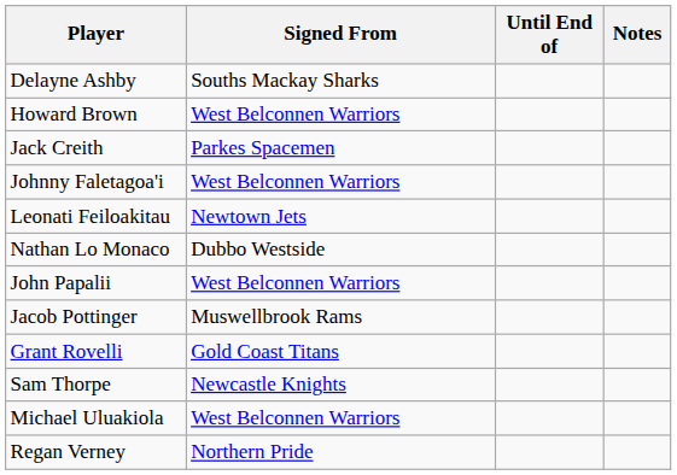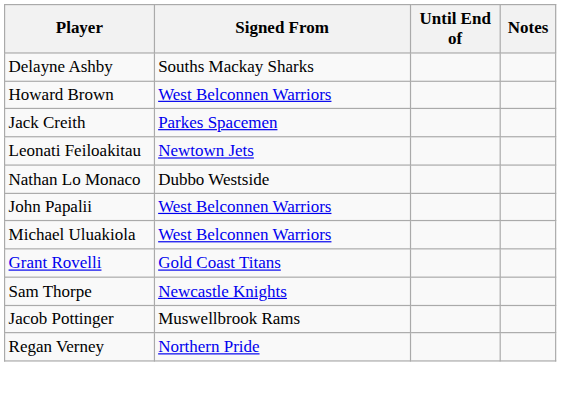 <table class="wikitable" style="font-size:90%">
 <tr style="background:#efefef;">
 <th style="width:120px;">Player</th>
 <th style="width:210px;">Signed From</th>
 <th style="width:70px;">Until End of</th>
 <th style="width:40px;">Notes</th>
 </tr>
 <tr>
 <td>Delayne Ashby</td>
 <td> Souths Mackay Sharks</td>
 <td></td>
 <td></td>
 </tr>
 <tr>
 <td>Howard Brown</td>
 <td> <a href='#'>West Belconnen Warriors</a></td>
 <td></td>
 <td></td>
 </tr>
 <tr>
 <td>Jack Creith</td>
 <td> <a href='#'>Parkes Spacemen</a></td>
 <td></td>
 <td></td>
 </tr>
 <tr>
-<td>Johnny Faletagoa'i</td>
-<td> <a href='#'>West Belconnen Warriors</a></td>
-<td></td>
-<td></td>
-</tr>
-<tr>
 <td>Leonati Feiloakitau</td>
 <td> <a href='#'>Newtown Jets</a></td>
 <td></td>
 <td></td>
 </tr>
 <tr>
 <td>Nathan Lo Monaco</td>
 <td> Dubbo Westside</td>
 <td></td>
 <td></td>
 </tr>
 <tr>
 <td>John Papalii</td>
 <td> <a href='#'>West Belconnen Warriors</a></td>
 <td></td>
 <td></td>
 </tr>
 <tr>
-<td>Jacob Pottinger</td>
-<td> Muswellbrook Rams</td>
+<td>Michael Uluakiola</td>
+<td> <a href='#'>West Belconnen Warriors</a></td>
 <td></td>
 <td></td>
 </tr>
 <tr>
 <td><a href='#'>Grant Rovelli</a></td>
 <td> <a href='#'>Gold Coast Titans</a></td>
 <td></td>
 <td></td>
 </tr>
 <tr>
 <td>Sam Thorpe</td>
 <td> <a href='#'>Newcastle Knights</a></td>
 <td></td>
 <td></td>
 </tr>
 <tr>
-<td>Michael Uluakiola</td>
-<td> <a href='#'>West Belconnen Warriors</a></td>
+<td>Jacob Pottinger</td>
+<td> Muswellbrook Rams</td>
 <td></td>
 <td></td>
 </tr>
 <tr>
 <td>Regan Verney</td>
 <td> <a href='#'>Northern Pride</a></td>
 <td></td>
 <td></td>
 </tr>
 </table>
